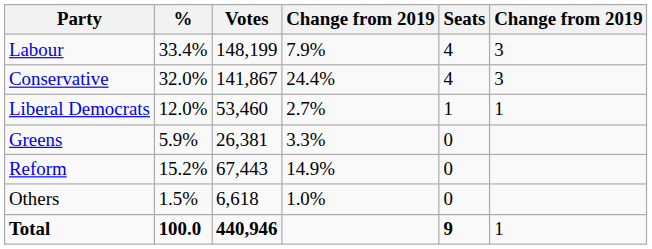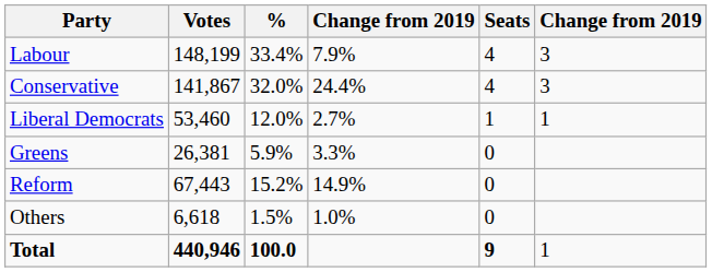 <table class="wikitable">
 <tr>
 <th>Party</th>
+<th>Votes</th>
 <th>%</th>
-<th>Votes</th>
 <th>Change from 2019</th>
 <th>Seats</th>
 <th>Change from 2019</th>
 </tr>
 <tr>
 <td><a href='#'>Labour</a></td>
+<td>148,199</td>
 <td>33.4%</td>
-<td>148,199</td>
 <td>7.9%</td>
 <td>4</td>
 <td>3</td>
 </tr>
 <tr>
 <td><a href='#'>Conservative</a></td>
+<td>141,867</td>
 <td>32.0%</td>
-<td>141,867</td>
 <td>24.4%</td>
 <td>4</td>
 <td>3</td>
 </tr>
 <tr>
 <td><a href='#'>Liberal Democrats</a></td>
+<td>53,460</td>
 <td>12.0%</td>
-<td>53,460</td>
 <td>2.7%</td>
 <td>1</td>
 <td>1</td>
 </tr>
 <tr>
 <td><a href='#'>Greens</a></td>
+<td>26,381</td>
 <td>5.9%</td>
-<td>26,381</td>
 <td>3.3%</td>
 <td>0</td>
 <td></td>
 </tr>
 <tr>
 <td><a href='#'>Reform</a></td>
+<td>67,443</td>
 <td>15.2%</td>
-<td>67,443</td>
 <td>14.9%</td>
 <td>0</td>
 <td></td>
 </tr>
 <tr>
 <td>Others</td>
+<td>6,618</td>
 <td>1.5%</td>
-<td>6,618</td>
 <td>1.0%</td>
 <td>0</td>
 <td></td>
 </tr>
 <tr>
 <td><strong>Total</strong></td>
+<td><strong>440,946</strong></td>
 <td><strong>100.0</strong></td>
-<td><strong>440,946</strong></td>
 <td></td>
 <td><strong>9</strong></td>
 <td>1</td>
 </tr>
 </table>
